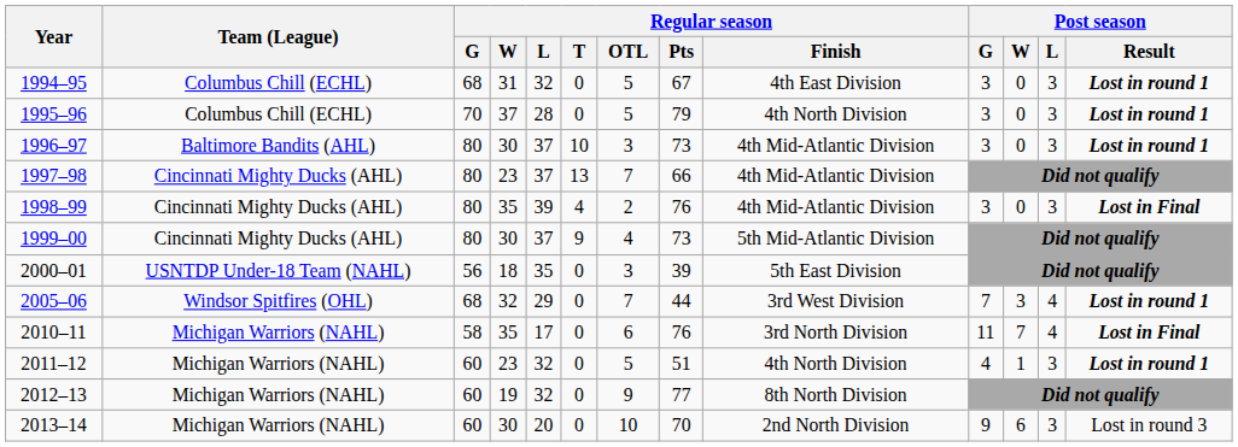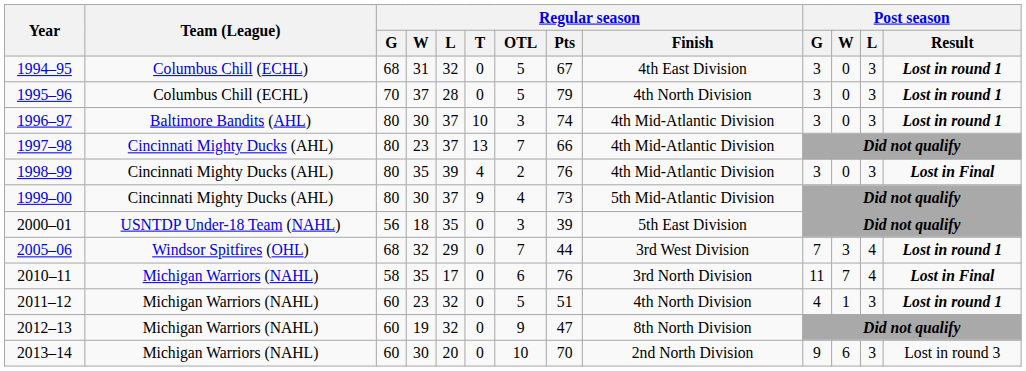 <table class="wikitable" style="font-size: 95%; text-align:center; width: 65em;">
 <tr>
 <th rowspan="2">Year</th>
 <th rowspan="2">Team (League)</th>
 <th colspan="7"><a href='#'>Regular season</a></th>
 <th colspan="4"><a href='#'>Post season</a></th>
 </tr>
 <tr>
 <th>G</th>
 <th>W</th>
 <th>L</th>
 <th>T</th>
 <th>OTL</th>
 <th>Pts</th>
 <th>Finish</th>
 <th>G</th>
 <th>W</th>
 <th>L</th>
 <th>Result</th>
 </tr>
 <tr>
 <td><a href='#'>1994–95</a></td>
 <td><a href='#'>Columbus Chill</a> (<a href='#'>ECHL</a>)</td>
 <td>68</td>
 <td>31</td>
 <td>32</td>
 <td>0</td>
 <td>5</td>
 <td>67</td>
 <td>4th East Division</td>
 <td>3</td>
 <td>0</td>
 <td>3</td>
 <td><strong><em>Lost in round 1</em></strong></td>
 </tr>
 <tr>
 <td><a href='#'>1995–96</a></td>
 <td>Columbus Chill (ECHL)</td>
 <td>70</td>
 <td>37</td>
 <td>28</td>
 <td>0</td>
 <td>5</td>
 <td>79</td>
 <td>4th North Division</td>
 <td>3</td>
 <td>0</td>
 <td>3</td>
 <td><strong><em>Lost in round 1</em></strong></td>
 </tr>
 <tr>
 <td><a href='#'>1996–97</a></td>
 <td><a href='#'>Baltimore Bandits</a> (<a href='#'>AHL</a>)</td>
 <td>80</td>
 <td>30</td>
 <td>37</td>
 <td>10</td>
 <td>3</td>
-<td>73</td>
+<td>74</td>
 <td>4th Mid-Atlantic Division</td>
 <td>3</td>
 <td>0</td>
 <td>3</td>
 <td><strong><em>Lost in round 1</em></strong></td>
 </tr>
 <tr>
 <td><a href='#'>1997–98</a></td>
 <td><a href='#'>Cincinnati Mighty Ducks</a> (AHL)</td>
 <td>80</td>
 <td>23</td>
 <td>37</td>
 <td>13</td>
 <td>7</td>
 <td>66</td>
 <td>4th Mid-Atlantic Division</td>
 <td style="background:darkgray;" colspan=4><strong><em>Did not qualify</em></strong></td>
 </tr>
 <tr>
 <td><a href='#'>1998–99</a></td>
 <td>Cincinnati Mighty Ducks (AHL)</td>
 <td>80</td>
 <td>35</td>
 <td>39</td>
 <td>4</td>
 <td>2</td>
 <td>76</td>
 <td>4th Mid-Atlantic Division</td>
 <td>3</td>
 <td>0</td>
 <td>3</td>
 <td><strong><em>Lost in Final</em></strong></td>
 </tr>
 <tr>
 <td><a href='#'>1999–00</a></td>
 <td>Cincinnati Mighty Ducks (AHL)</td>
 <td>80</td>
 <td>30</td>
 <td>37</td>
 <td>9</td>
 <td>4</td>
 <td>73</td>
 <td>5th Mid-Atlantic Division</td>
 <td style="background:darkgray;" colspan=4><strong><em>Did not qualify</em></strong></td>
 </tr>
 <tr>
 <td>2000–01</td>
 <td><a href='#'>USNTDP Under-18 Team</a> (<a href='#'>NAHL</a>)</td>
 <td>56</td>
 <td>18</td>
 <td>35</td>
 <td>0</td>
 <td>3</td>
 <td>39</td>
 <td>5th East Division</td>
 <td style="background:darkgray;" colspan=4><strong><em>Did not qualify</em></strong></td>
 </tr>
 <tr>
 <td><a href='#'>2005–06</a></td>
 <td><a href='#'>Windsor Spitfires</a> (<a href='#'>OHL</a>)</td>
 <td>68</td>
 <td>32</td>
 <td>29</td>
 <td>0</td>
 <td>7</td>
 <td>44</td>
 <td>3rd West Division</td>
 <td>7</td>
 <td>3</td>
 <td>4</td>
 <td><strong><em>Lost in round 1</em></strong></td>
 </tr>
 <tr>
 <td>2010–11</td>
 <td><a href='#'>Michigan Warriors</a> (<a href='#'>NAHL</a>)</td>
 <td>58</td>
 <td>35</td>
 <td>17</td>
 <td>0</td>
 <td>6</td>
 <td>76</td>
 <td>3rd North Division</td>
 <td>11</td>
 <td>7</td>
 <td>4</td>
 <td><strong><em>Lost in Final</em></strong></td>
 </tr>
 <tr>
 <td>2011–12</td>
 <td>Michigan Warriors (NAHL)</td>
 <td>60</td>
 <td>23</td>
 <td>32</td>
 <td>0</td>
 <td>5</td>
 <td>51</td>
 <td>4th North Division</td>
 <td>4</td>
 <td>1</td>
 <td>3</td>
 <td><strong><em>Lost in round 1</em></strong></td>
 </tr>
 <tr>
 <td>2012–13</td>
 <td>Michigan Warriors (NAHL)</td>
 <td>60</td>
 <td>19</td>
 <td>32</td>
 <td>0</td>
 <td>9</td>
-<td>77</td>
+<td>47</td>
 <td>8th North Division</td>
 <td style="background:darkgray;" colspan=4><strong><em>Did not qualify</em></strong></td>
 </tr>
 <tr>
 <td>2013–14</td>
 <td>Michigan Warriors (NAHL)</td>
 <td>60</td>
 <td>30</td>
 <td>20</td>
 <td>0</td>
 <td>10</td>
 <td>70</td>
 <td>2nd North Division</td>
 <td>9</td>
 <td>6</td>
 <td>3</td>
 <td>Lost in round 3</td>
 </tr>
 </table>
